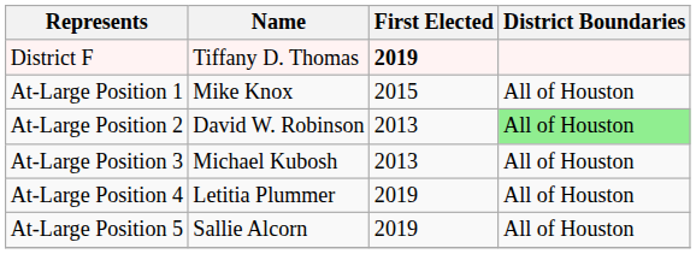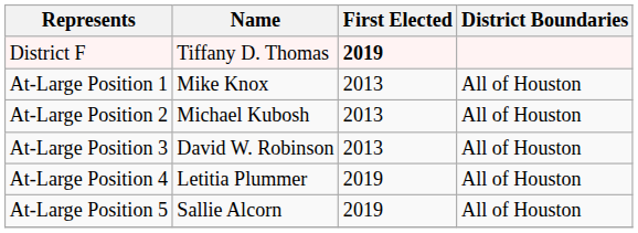 <table class=wikitable>
 <tr>
 <th style="text-align:center; vertical-align:bottom;"><strong>Represents</strong></th>
 <th style="text-align:center; vertical-align:bottom;"><strong>Name</strong></th>
 <th style="text-align:center; vertical-align:bottom;"><strong>First Elected</strong></th>
 <th style="text-align:center; vertical-align:bottom;"><strong>District Boundaries</strong></th>
 </tr>
 <tr>
 <td style="background:#fff3f3">District F</td>
 <td style="background:#fff3f3">Tiffany D. Thomas</td>
 <td style="background:#fff3f3"><strong>2019</strong></td>
 <td style="background:#fff3f3"></td>
 </tr>
 <tr>
 <td>At-Large Position 1</td>
 <td>Mike Knox</td>
-<td>2015</td>
+<td>2013</td>
 <td>All of Houston</td>
 </tr>
 <tr>
 <td>At-Large Position 2</td>
-<td>David W. Robinson</td>
+<td>Michael Kubosh</td>
 <td>2013</td>
-<td style="background: lightgreen;">All of Houston</td>
+<td>All of Houston</td>
 </tr>
 <tr>
 <td>At-Large Position 3</td>
-<td>Michael Kubosh</td>
+<td>David W. Robinson</td>
 <td>2013</td>
 <td>All of Houston</td>
 </tr>
 <tr>
 <td>At-Large Position 4</td>
 <td>Letitia Plummer</td>
 <td>2019</td>
 <td>All of Houston</td>
 </tr>
 <tr>
 <td>At-Large Position 5</td>
 <td>Sallie Alcorn</td>
 <td>2019</td>
 <td>All of Houston</td>
 </tr>
 <tr>
 </tr>
 </table>
